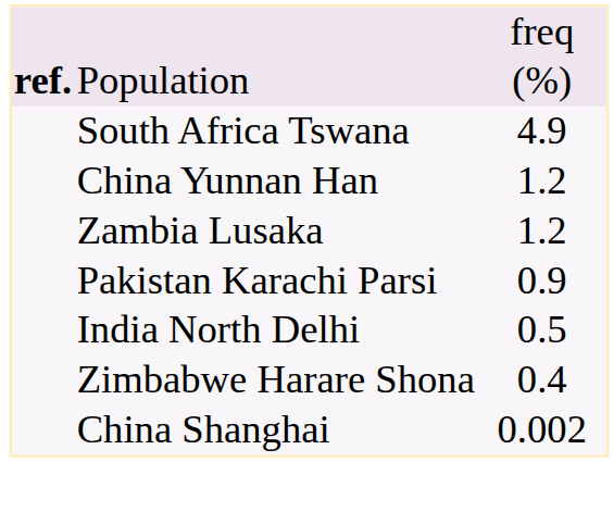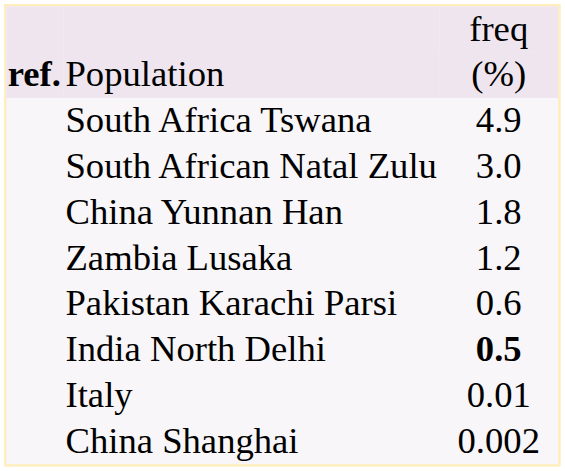 <table border="0" cellspacing="0" cellpadding="1" align="right" style="text-align:center; margin-left: 1em;  border:1px #ffeebb solid; background:#f8f6f8; ">
 <tr style="background:#efe5ef">
 <td></td>
 <td></td>
 <td>freq</td>
 </tr>
 <tr style="background:#eee5ef">
 <td><strong>ref.</strong></td>
 <td align="left">Population</td>
 <td style="width:50px">(%)</td>
 </tr>
 <tr>
 <td></td>
 <td align="left">South Africa Tswana</td>
 <td>4.9</td>
 </tr>
 <tr>
 <td></td>
+<td align="left">South African Natal Zulu</td>
+<td>3.0</td>
+</tr>
+<tr>
+<td></td>
 <td align="left">China Yunnan Han</td>
-<td>1.2</td>
+<td>1.8</td>
 </tr>
 <tr>
 <td></td>
 <td align="left">Zambia Lusaka</td>
 <td>1.2</td>
 </tr>
 <tr>
 <td></td>
 <td align="left">Pakistan Karachi Parsi</td>
-<td>0.9</td>
+<td>0.6</td>
 </tr>
 <tr>
 <td></td>
 <td align="left">India North Delhi</td>
-<td>0.5</td>
+<td><strong>0.5</strong></td>
 </tr>
 <tr>
 <td></td>
-<td align="left">Zimbabwe Harare Shona</td>
-<td>0.4</td>
+<td align="left">Italy</td>
+<td>0.01</td>
 </tr>
 <tr>
 <td></td>
 <td align="left">China Shanghai</td>
 <td>0.002</td>
 </tr>
 </table>
